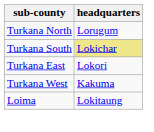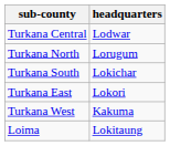 <table class="wikitable">
 <tr>
 <th>sub-county</th>
 <th>headquarters</th>
+</tr>
+<tr>
+<td><a href='#'>Turkana Central</a></td>
+<td><a href='#'>Lodwar</a></td>
 </tr>
 <tr>
 <td><a href='#'>Turkana North</a></td>
 <td><a href='#'>Lorugum</a></td>
 </tr>
 <tr>
 <td><a href='#'>Turkana South</a></td>
-<td style="background: khaki;"><a href='#'>Lokichar</a></td>
+<td><a href='#'>Lokichar</a></td>
 </tr>
 <tr>
 <td><a href='#'>Turkana East</a></td>
 <td><a href='#'>Lokori</a></td>
 </tr>
 <tr>
 <td><a href='#'>Turkana West</a></td>
 <td><a href='#'>Kakuma</a></td>
 </tr>
 <tr>
 <td><a href='#'>Loima</a></td>
 <td><a href='#'>Lokitaung</a></td>
 </tr>
 </table>
